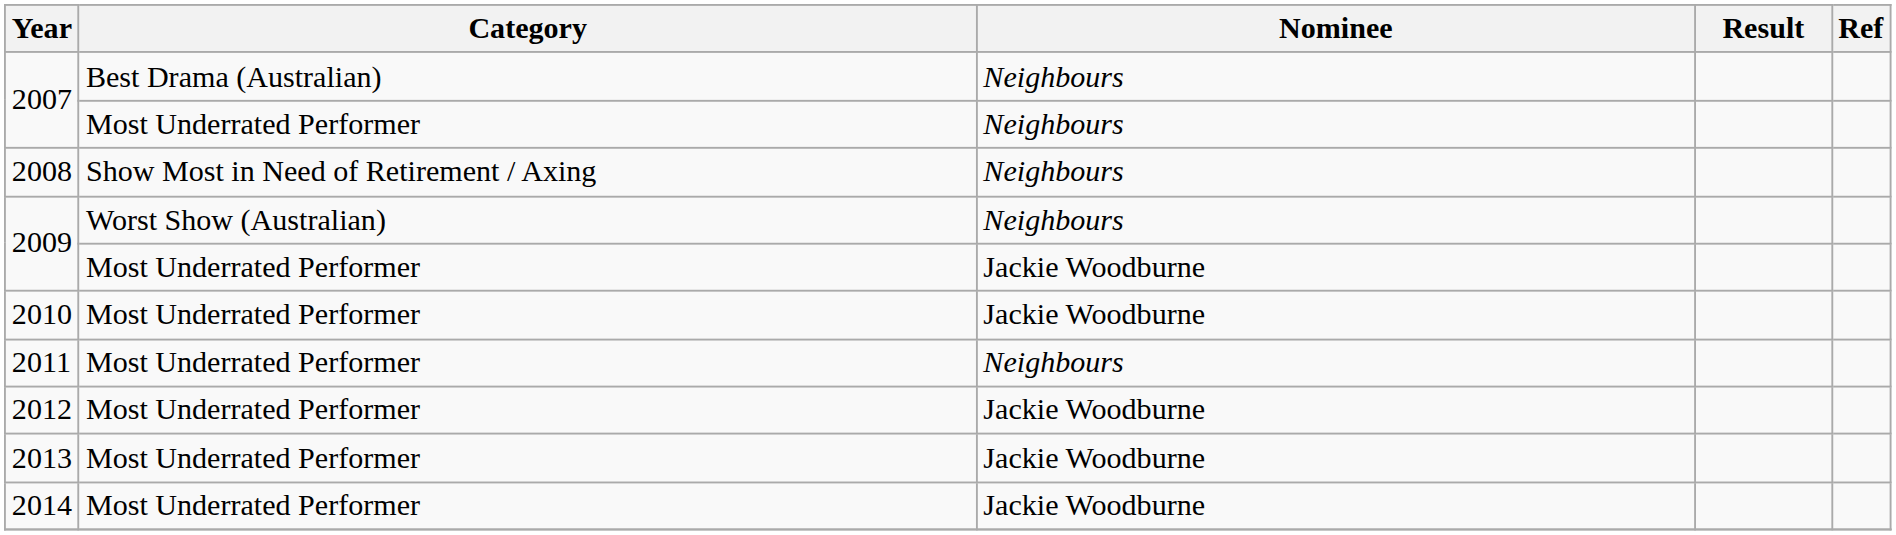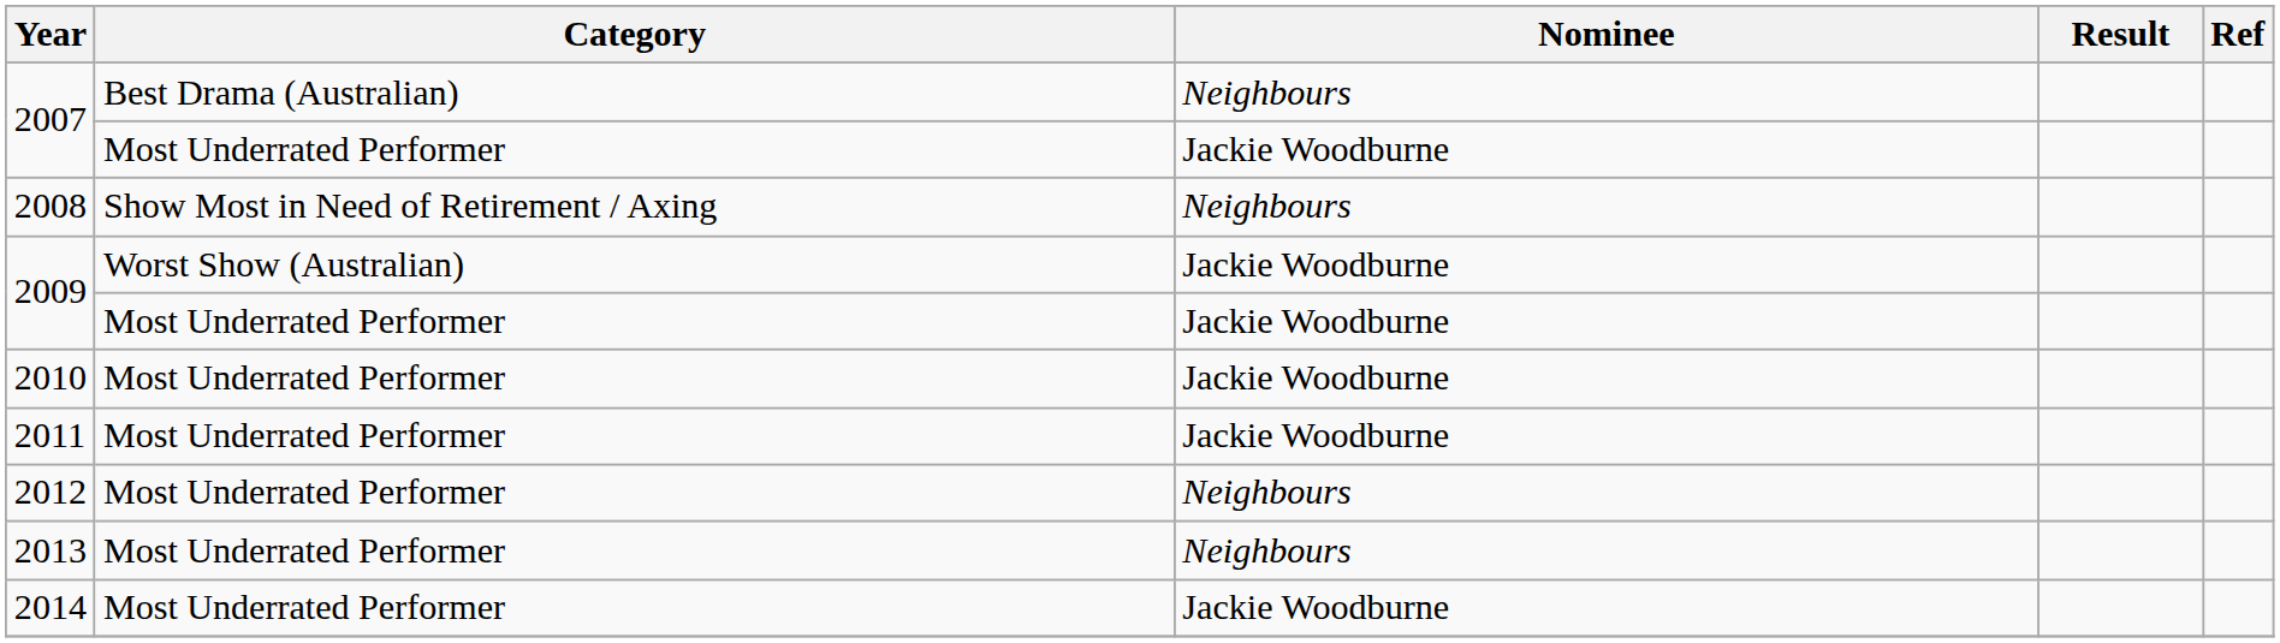 <table class="wikitable">
 <tr>
 <th>Year</th>
 <th width="470">Category</th>
 <th width="375">Nominee</th>
 <th width="65">Result</th>
 <th>Ref</th>
 </tr>
 <tr>
 <td rowspan="2">2007</td>
 <td>Best Drama (Australian)</td>
 <td><em>Neighbours</em></td>
 <td></td>
 <td></td>
 </tr>
 <tr>
 <td>Most Underrated Performer</td>
-<td><em>Neighbours</em></td>
+<td>Jackie Woodburne</td>
 <td></td>
 <td></td>
 </tr>
 <tr>
 <td>2008</td>
 <td>Show Most in Need of Retirement / Axing</td>
 <td><em>Neighbours</em></td>
 <td></td>
 <td></td>
 </tr>
 <tr>
 <td rowspan="2">2009</td>
 <td>Worst Show (Australian)</td>
-<td><em>Neighbours</em></td>
+<td>Jackie Woodburne</td>
 <td></td>
 <td></td>
 </tr>
 <tr>
 <td>Most Underrated Performer</td>
 <td>Jackie Woodburne</td>
 <td></td>
 <td></td>
 </tr>
 <tr>
 <td>2010</td>
 <td>Most Underrated Performer</td>
 <td>Jackie Woodburne</td>
 <td></td>
 <td></td>
 </tr>
 <tr>
 <td>2011</td>
 <td>Most Underrated Performer</td>
-<td><em>Neighbours</em></td>
+<td>Jackie Woodburne</td>
 <td></td>
 <td></td>
 </tr>
 <tr>
 <td>2012</td>
 <td>Most Underrated Performer</td>
-<td>Jackie Woodburne</td>
+<td><em>Neighbours</em></td>
 <td></td>
 <td></td>
 </tr>
 <tr>
 <td>2013</td>
 <td>Most Underrated Performer</td>
-<td>Jackie Woodburne</td>
+<td><em>Neighbours</em></td>
 <td></td>
 <td></td>
 </tr>
 <tr>
 <td>2014</td>
 <td>Most Underrated Performer</td>
 <td>Jackie Woodburne</td>
 <td></td>
 <td></td>
 </tr>
 <tr>
 </tr>
 </table>
